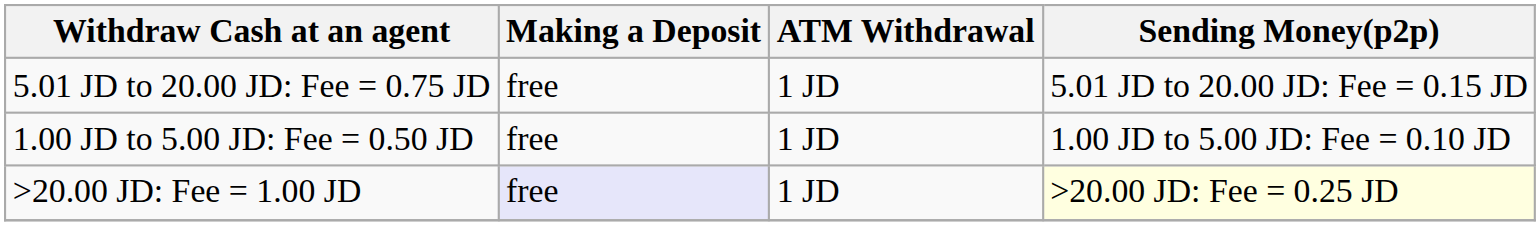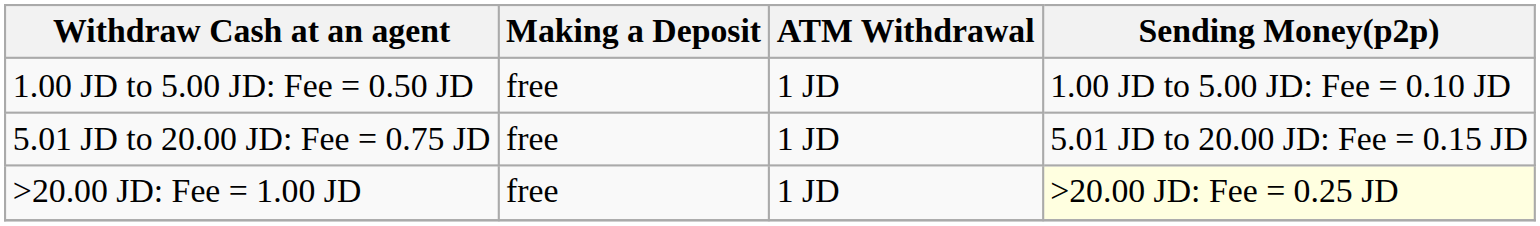 <table class="wikitable">
 <tr>
 <th>Withdraw Cash at an agent</th>
 <th>Making a Deposit</th>
 <th>ATM Withdrawal</th>
 <th>Sending Money(p2p)</th>
 </tr>
 <tr>
+<td>1.00 JD to 5.00 JD: Fee = 0.50 JD</td>
+<td>free</td>
+<td>1 JD</td>
+<td>1.00 JD to 5.00 JD: Fee = 0.10 JD</td>
+</tr>
+<tr>
 <td>5.01 JD to 20.00 JD: Fee = 0.75 JD</td>
 <td>free</td>
 <td>1 JD</td>
 <td>5.01 JD to 20.00 JD: Fee = 0.15 JD</td>
 </tr>
 <tr>
-<td>1.00 JD to 5.00 JD: Fee = 0.50 JD</td>
+<td>>20.00 JD: Fee = 1.00 JD</td>
 <td>free</td>
-<td>1 JD</td>
-<td>1.00 JD to 5.00 JD: Fee = 0.10 JD</td>
-</tr>
-<tr>
-<td>>20.00 JD: Fee = 1.00 JD</td>
-<td style="background: lavender;">free</td>
 <td>1 JD</td>
 <td style="background: lightyellow;">>20.00 JD: Fee = 0.25 JD</td>
 </tr>
 <tr>
 </tr>
 </table>
